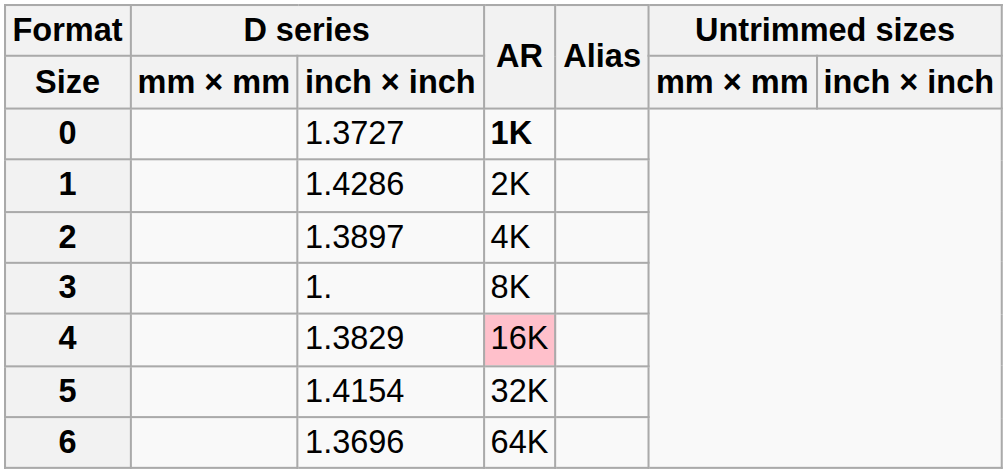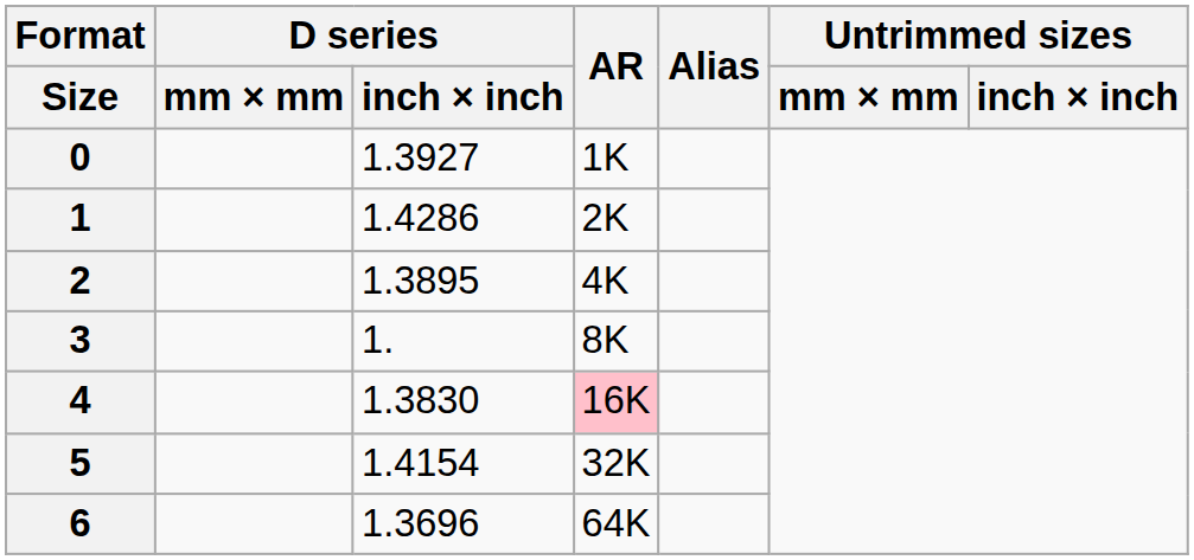 <table class="wikitable">
 <tr>
 <th>Format</th>
 <th colspan=2>D series</th>
 <th rowspan=2 title="aspect ratio">AR</th>
 <th rowspan=2>Alias</th>
 <th colspan=2>Untrimmed sizes</th>
 </tr>
 <tr>
 <th>Size</th>
 <th>mm × mm</th>
 <th>inch × inch</th>
 <th>mm × mm</th>
 <th>inch × inch</th>
 </tr>
 <tr>
 <th>0</th>
 <td></td>
-<td>1.3727</td>
-<td><strong>1K</strong></td>
+<td>1.3927</td>
+<td>1K</td>
 <td></td>
 </tr>
 <tr>
 <th>1</th>
 <td></td>
 <td>1.4286</td>
 <td>2K</td>
 <td></td>
 </tr>
 <tr>
 <th>2</th>
 <td></td>
-<td>1.3897</td>
+<td>1.3895</td>
 <td>4K</td>
 <td></td>
 </tr>
 <tr>
 <th>3</th>
 <td></td>
 <td>1.</td>
 <td>8K</td>
 <td></td>
 </tr>
 <tr>
 <th>4</th>
 <td></td>
-<td>1.3829</td>
+<td>1.3830</td>
 <td style="background: pink;">16K</td>
 <td></td>
 </tr>
 <tr>
 <th>5</th>
 <td></td>
 <td>1.4154</td>
 <td>32K</td>
 <td></td>
 </tr>
 <tr>
 <th>6</th>
 <td></td>
 <td>1.3696</td>
 <td>64K</td>
 <td></td>
 </tr>
 </table>
